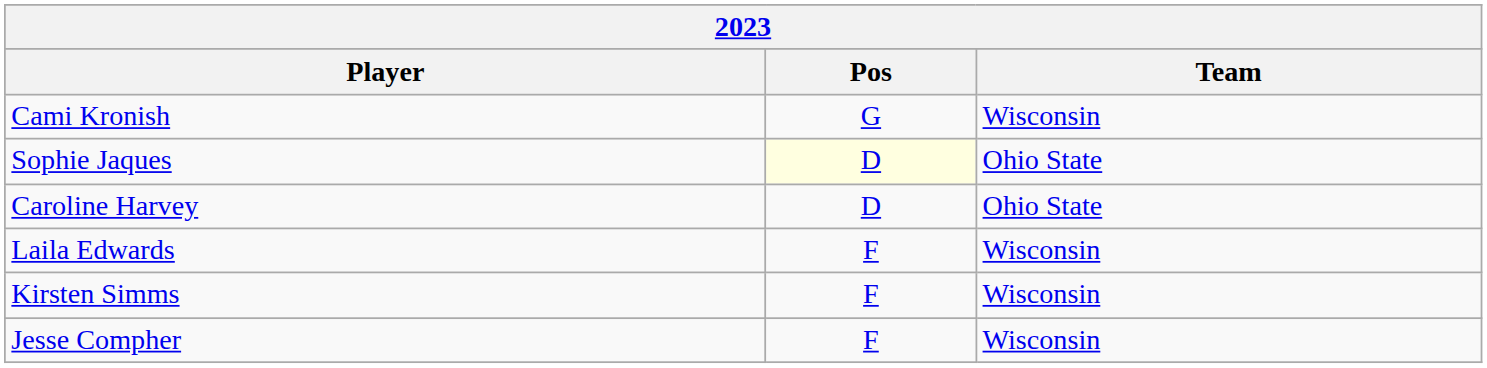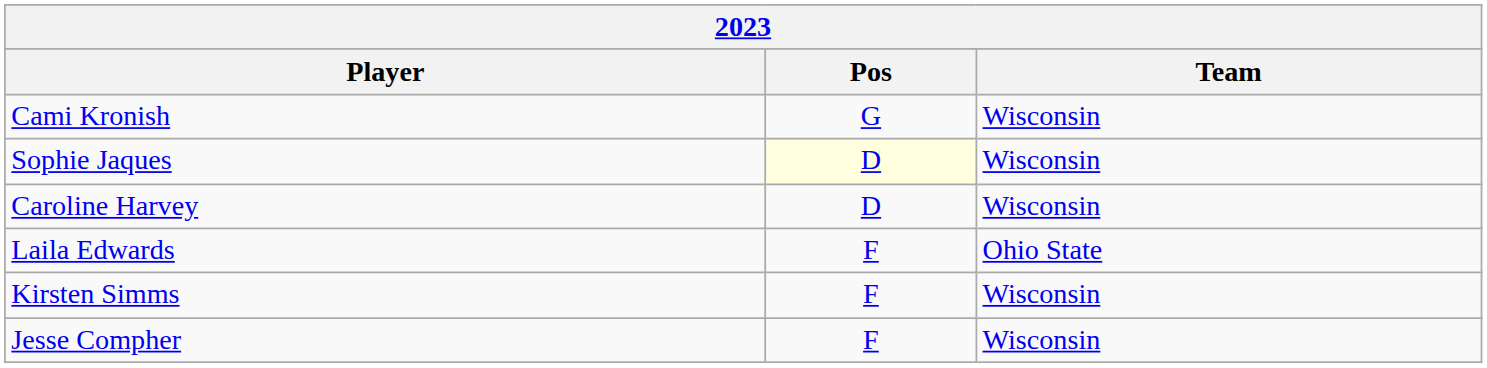 <table class="wikitable" width=95%>
 <tr>
 <th colspan=3><a href='#'>2023</a></th>
 </tr>
 <tr>
 <th>Player</th>
 <th>Pos</th>
 <th>Team</th>
 </tr>
 <tr>
 <td><a href='#'>Cami Kronish</a></td>
 <td style="text-align:center;"><a href='#'>G</a></td>
 <td><a href='#'>Wisconsin</a></td>
 </tr>
 <tr>
 <td><a href='#'>Sophie Jaques</a></td>
 <td style="background: lightyellow; text-align:center;"><a href='#'>D</a></td>
-<td><a href='#'>Ohio State</a></td>
+<td><a href='#'>Wisconsin</a></td>
 </tr>
 <tr>
 <td><a href='#'>Caroline Harvey</a></td>
 <td style="text-align:center;"><a href='#'>D</a></td>
-<td><a href='#'>Ohio State</a></td>
+<td><a href='#'>Wisconsin</a></td>
 </tr>
 <tr>
 <td><a href='#'>Laila Edwards</a></td>
 <td style="text-align:center;"><a href='#'>F</a></td>
-<td><a href='#'>Wisconsin</a></td>
+<td><a href='#'>Ohio State</a></td>
 </tr>
 <tr>
 <td><a href='#'>Kirsten Simms</a></td>
 <td style="text-align:center;"><a href='#'>F</a></td>
 <td><a href='#'>Wisconsin</a></td>
 </tr>
 <tr>
 <td><a href='#'>Jesse Compher</a></td>
 <td style="text-align:center;"><a href='#'>F</a></td>
 <td><a href='#'>Wisconsin</a></td>
 </tr>
 </table>
